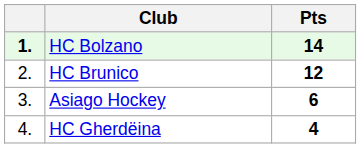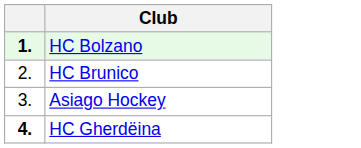 <table class="wikitable">
 <tr>
 <th width="30"></th>
 <th width="200">Club</th>
-<th width="70">Pts</th>
 </tr>
 <tr bgcolor="#e6fae6" align="center">
 <td><strong>1.</strong></td>
 <td align="left"><a href='#'>HC Bolzano</a></td>
-<td><strong>14</strong></td>
 </tr>
 <tr bgcolor="#FFFFFF" align="center">
 <td>2.</td>
 <td align="left"><a href='#'>HC Brunico</a></td>
-<td><strong>12</strong></td>
 </tr>
 <tr bgcolor="#FFFFFF" align="center">
 <td>3.</td>
 <td align="left"><a href='#'>Asiago Hockey</a></td>
-<td><strong>6</strong></td>
 </tr>
 <tr bgcolor="#FFFFFF" align="center">
-<td>4.</td>
+<td><strong>4.</strong></td>
 <td align="left"><a href='#'>HC Gherdëina</a></td>
-<td><strong>4</strong></td>
 </tr>
 </table>
